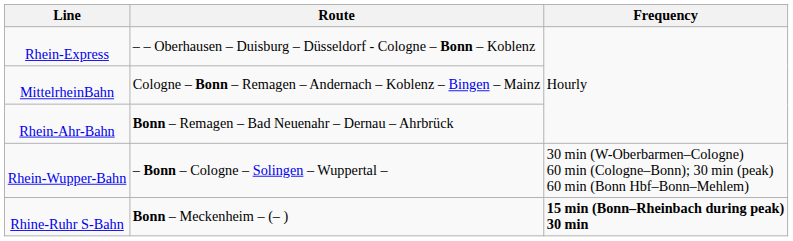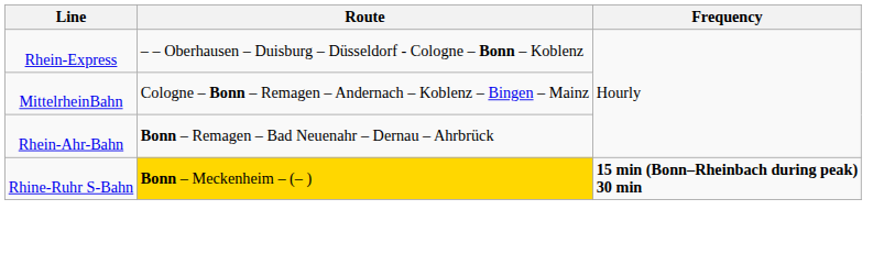 <table class="wikitable">
 <tr>
 <th>Line</th>
 <th>Route</th>
 <th>Frequency</th>
 </tr>
 <tr>
 <td align=center> <br><a href='#'>Rhein-Express</a></td>
 <td> –  – Oberhausen – Duisburg – Düsseldorf - Cologne – <strong>Bonn</strong> – Koblenz</td>
 <td rowspan=3>Hourly</td>
 </tr>
 <tr>
 <td align=center><br><a href='#'>MittelrheinBahn</a></td>
 <td>Cologne – <strong>Bonn</strong> – Remagen – Andernach – Koblenz – <a href='#'>Bingen</a> – Mainz</td>
 </tr>
 <tr>
 <td align=center><br><a href='#'>Rhein-Ahr-Bahn</a></td>
 <td><strong>Bonn</strong> – Remagen – Bad Neuenahr – Dernau – Ahrbrück</td>
 </tr>
 <tr>
-<td align=center><br><a href='#'>Rhein-Wupper-Bahn</a></td>
-<td> – <strong>Bonn</strong> – Cologne – <a href='#'>Solingen</a> – Wuppertal – </td>
-<td>30 min (W-Oberbarmen–Cologne)<br>60 min (Cologne–Bonn); 30 min (peak)<br>60 min (Bonn Hbf–Bonn–Mehlem)</td>
-</tr>
-<tr>
 <td align=center><br><a href='#'>Rhine-Ruhr S-Bahn</a></td>
-<td><strong>Bonn</strong> – Meckenheim –  (– )</td>
+<td style="background: gold;"><strong>Bonn</strong> – Meckenheim –  (– )</td>
 <td><strong>15 min (Bonn–Rheinbach during peak)<br>30 min</strong></td>
 </tr>
 </table>
